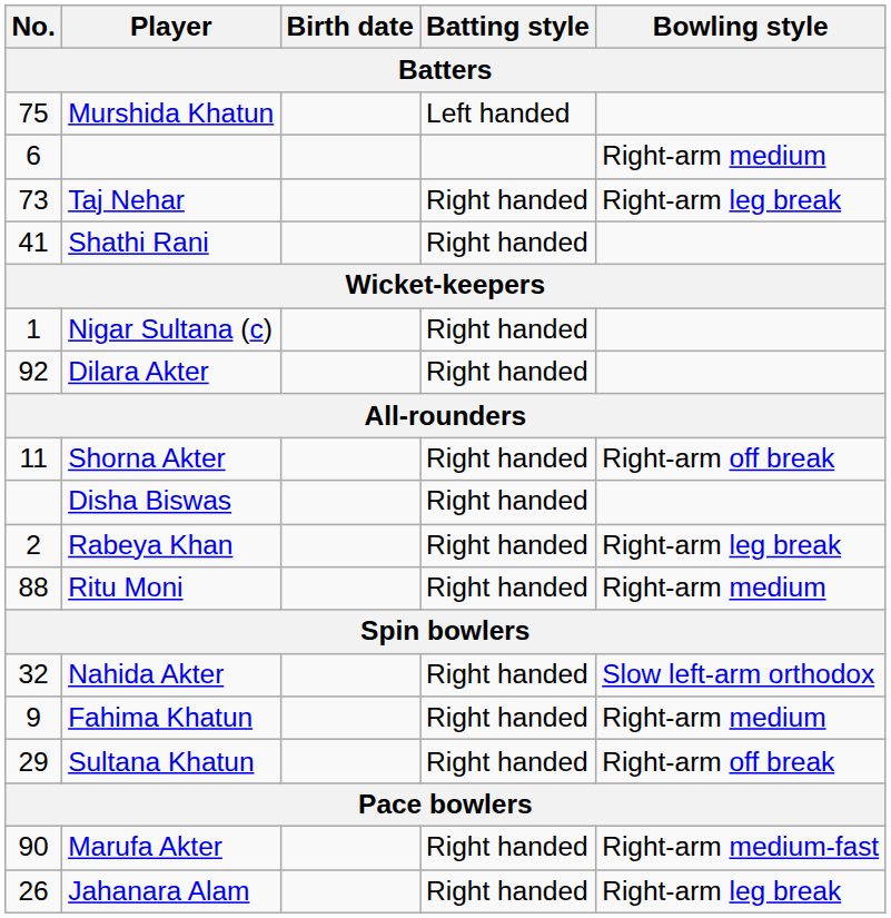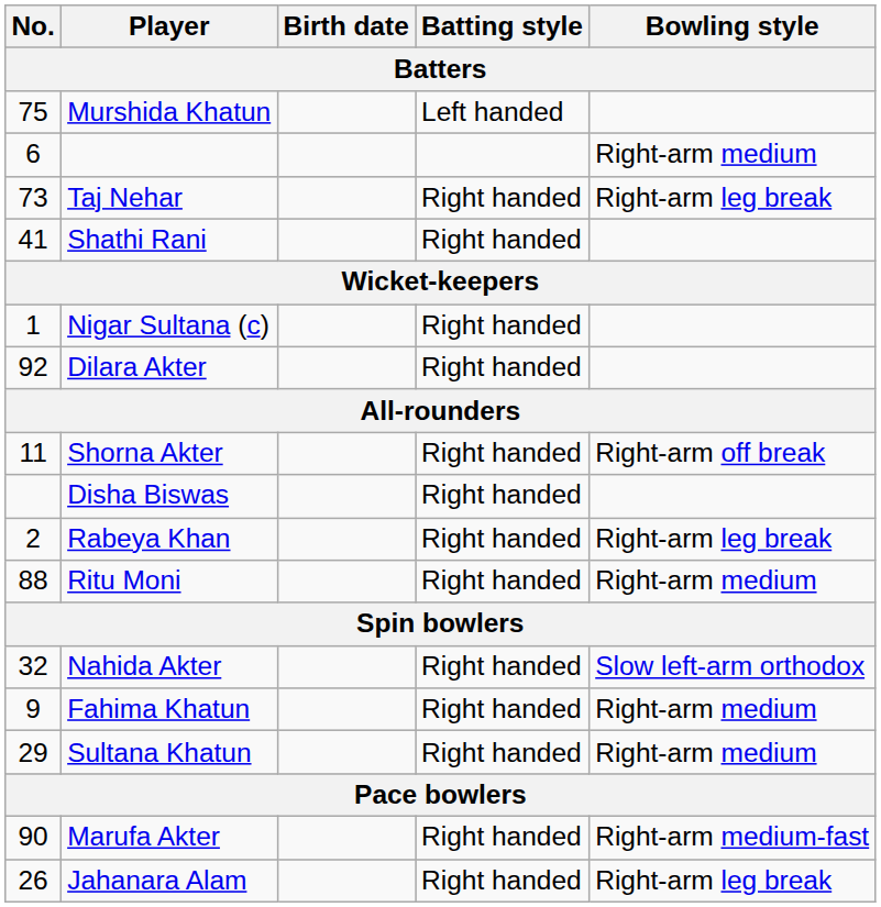 <table class="wikitable sortable hover-highlight">
 <tr>
 <th scope=col>No.</th>
 <th scope=col class=unsortable>Player</th>
 <th scope=col>Birth date</th>
 <th scope=col>Batting style</th>
 <th scope=col>Bowling style</th>
 </tr>
 <tr>
 <th colspan=10>Batters</th>
 </tr>
 <tr>
 <td style="text-align:center;">75</td>
 <td><a href='#'>Murshida Khatun</a></td>
 <td></td>
 <td>Left handed</td>
 <td></td>
 </tr>
 <tr>
 <td style="text-align:center;">6</td>
 <td></td>
 <td></td>
 <td></td>
 <td>Right-arm <a href='#'>medium</a></td>
 </tr>
 <tr>
 <td style="text-align:center;">73</td>
 <td><a href='#'>Taj Nehar</a></td>
 <td></td>
 <td>Right handed</td>
 <td>Right-arm <a href='#'>leg break</a></td>
 </tr>
 <tr>
 <td style="text-align:center;">41</td>
 <td><a href='#'>Shathi Rani</a></td>
 <td></td>
 <td>Right handed</td>
 <td></td>
 </tr>
 <tr>
 <th colspan=10>Wicket-keepers</th>
 </tr>
 <tr>
 <td style="text-align:center;">1</td>
 <td><a href='#'>Nigar Sultana</a> (<a href='#'>c</a>)</td>
 <td></td>
 <td>Right handed</td>
 <td></td>
 </tr>
 <tr>
 <td style="text-align:center;">92</td>
 <td><a href='#'>Dilara Akter</a></td>
 <td></td>
 <td>Right handed</td>
 <td></td>
 </tr>
 <tr>
 <th colspan=10>All-rounders</th>
 </tr>
 <tr>
 <td style="text-align:center;">11</td>
 <td><a href='#'>Shorna Akter</a></td>
 <td></td>
 <td>Right handed</td>
 <td>Right-arm <a href='#'>off break</a></td>
 </tr>
 <tr>
 <td style="text-align:center;"></td>
 <td><a href='#'>Disha Biswas</a></td>
 <td></td>
 <td>Right handed</td>
 <td></td>
 </tr>
 <tr>
 <td style="text-align:center;">2</td>
 <td><a href='#'>Rabeya Khan</a></td>
 <td></td>
 <td>Right handed</td>
 <td>Right-arm <a href='#'>leg break</a></td>
 </tr>
 <tr>
 <td style="text-align:center;">88</td>
 <td><a href='#'>Ritu Moni</a></td>
 <td></td>
 <td>Right handed</td>
 <td>Right-arm <a href='#'>medium</a></td>
 </tr>
 <tr>
 <th colspan=10>Spin bowlers</th>
 </tr>
 <tr>
 <td style="text-align:center;">32</td>
 <td><a href='#'>Nahida Akter</a></td>
 <td></td>
 <td>Right handed</td>
 <td><a href='#'>Slow left-arm orthodox</a></td>
 </tr>
 <tr>
 <td style="text-align:center;">9</td>
 <td><a href='#'>Fahima Khatun</a></td>
 <td></td>
 <td>Right handed</td>
 <td>Right-arm <a href='#'>medium</a></td>
 </tr>
 <tr>
 <td style="text-align:center;">29</td>
 <td><a href='#'>Sultana Khatun</a></td>
 <td></td>
 <td>Right handed</td>
-<td>Right-arm <a href='#'>off break</a></td>
+<td>Right-arm <a href='#'>medium</a></td>
 </tr>
 <tr>
 <th colspan=10>Pace bowlers</th>
 </tr>
 <tr>
 <td style="text-align:center;">90</td>
 <td><a href='#'>Marufa Akter</a></td>
 <td></td>
 <td>Right handed</td>
 <td>Right-arm <a href='#'>medium-fast</a></td>
 </tr>
 <tr>
 <td style="text-align:center;">26</td>
 <td><a href='#'>Jahanara Alam</a></td>
 <td></td>
 <td>Right handed</td>
 <td>Right-arm <a href='#'>leg break</a></td>
 </tr>
 </table>
